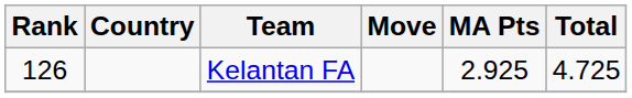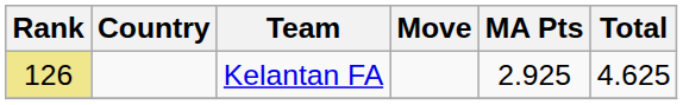 <table class="wikitable" style="text-align: center;">
 <tr>
 <th>Rank</th>
 <th>Country</th>
 <th>Team</th>
 <th>Move</th>
 <th>MA Pts</th>
 <th>Total</th>
 </tr>
 <tr>
-<td>126</td>
+<td style="background: khaki;">126</td>
 <td></td>
 <td><a href='#'>Kelantan FA</a></td>
 <td></td>
 <td>2.925</td>
-<td>4.725</td>
+<td>4.625</td>
 </tr>
 <tr>
 </tr>
 </table>
